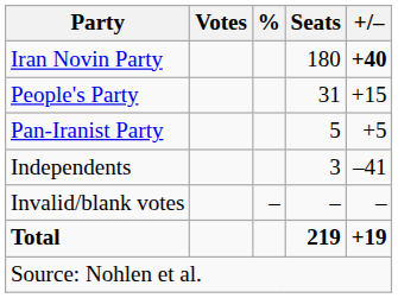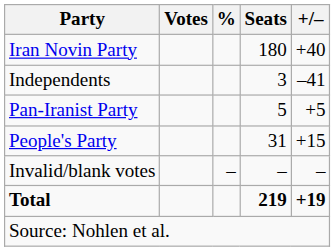 <table class=wikitable style=text-align:right>
 <tr>
 <th>Party</th>
 <th>Votes</th>
 <th>%</th>
 <th>Seats</th>
 <th>+/–</th>
 </tr>
 <tr>
 <td align=left><a href='#'>Iran Novin Party</a></td>
 <td></td>
 <td></td>
 <td>180</td>
-<td><strong>+40</strong></td>
+<td>+40</td>
 </tr>
 <tr>
-<td align=left><a href='#'>People's Party</a></td>
+<td align=left>Independents</td>
 <td></td>
 <td></td>
-<td>31</td>
-<td>+15</td>
+<td>3</td>
+<td>–41</td>
 </tr>
 <tr>
 <td align=left><a href='#'>Pan-Iranist Party</a></td>
 <td></td>
 <td></td>
 <td>5</td>
 <td>+5</td>
 </tr>
 <tr>
-<td align=left>Independents</td>
+<td align=left><a href='#'>People's Party</a></td>
 <td></td>
 <td></td>
-<td>3</td>
-<td>–41</td>
+<td>31</td>
+<td>+15</td>
 </tr>
 <tr>
 <td colspan=1 align=left>Invalid/blank votes</td>
 <td></td>
 <td>–</td>
 <td>–</td>
 <td>–</td>
 </tr>
 <tr>
 <td colspan=1 align=left><strong>Total</strong></td>
 <td><strong> </strong></td>
 <td><strong> </strong></td>
 <td><strong>219</strong></td>
 <td><strong>+19</strong></td>
 </tr>
 <tr>
 <td colspan=5 align=left>Source: Nohlen et al.</td>
 </tr>
 </table>
